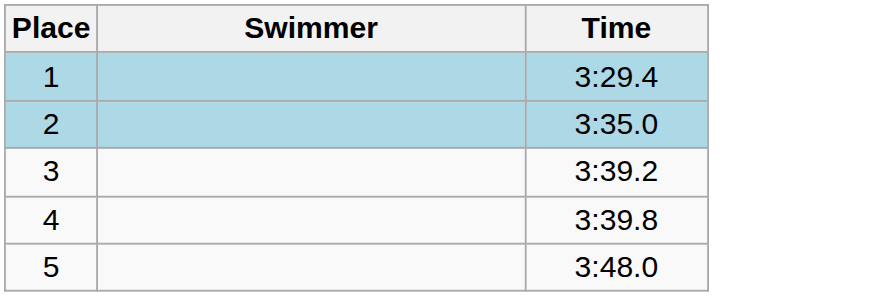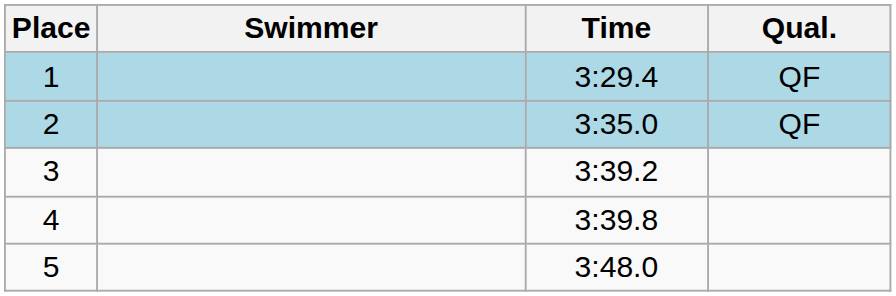 <table class=wikitable style="text-align:center">
 <tr>
 <th>Place</th>
 <th width=220>Swimmer</th>
 <th width=90>Time</th>
+<th width=90>Qual.</th>
 </tr>
 <tr bgcolor=lightblue>
 <td>1</td>
 <td align=left></td>
 <td>3:29.4</td>
+<td>QF</td>
 </tr>
 <tr bgcolor=lightblue>
 <td>2</td>
 <td align=left></td>
 <td>3:35.0</td>
+<td>QF</td>
 </tr>
 <tr>
 <td>3</td>
 <td align=left></td>
 <td>3:39.2</td>
+<td></td>
 </tr>
 <tr>
 <td>4</td>
 <td align=left></td>
 <td>3:39.8</td>
+<td></td>
 </tr>
 <tr>
 <td>5</td>
 <td align=left></td>
 <td>3:48.0</td>
+<td></td>
 </tr>
 </table>
